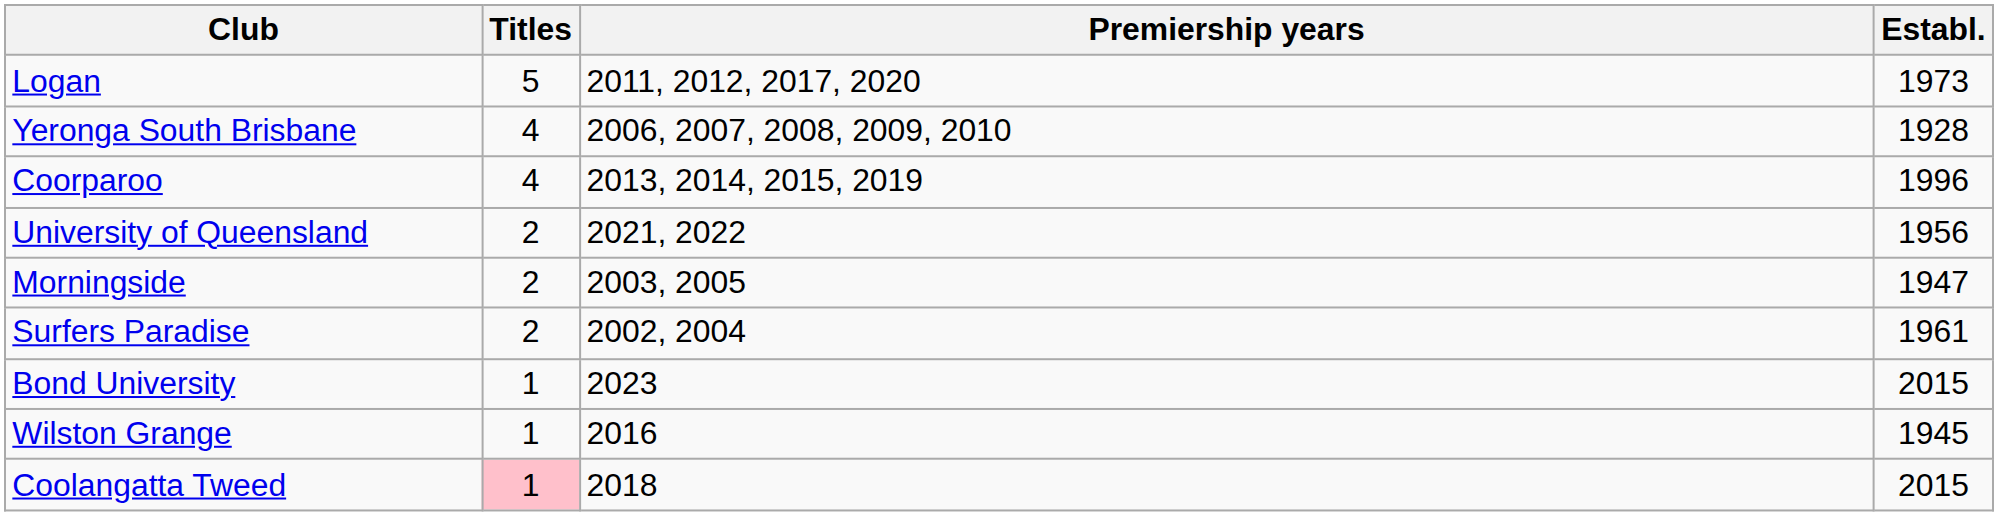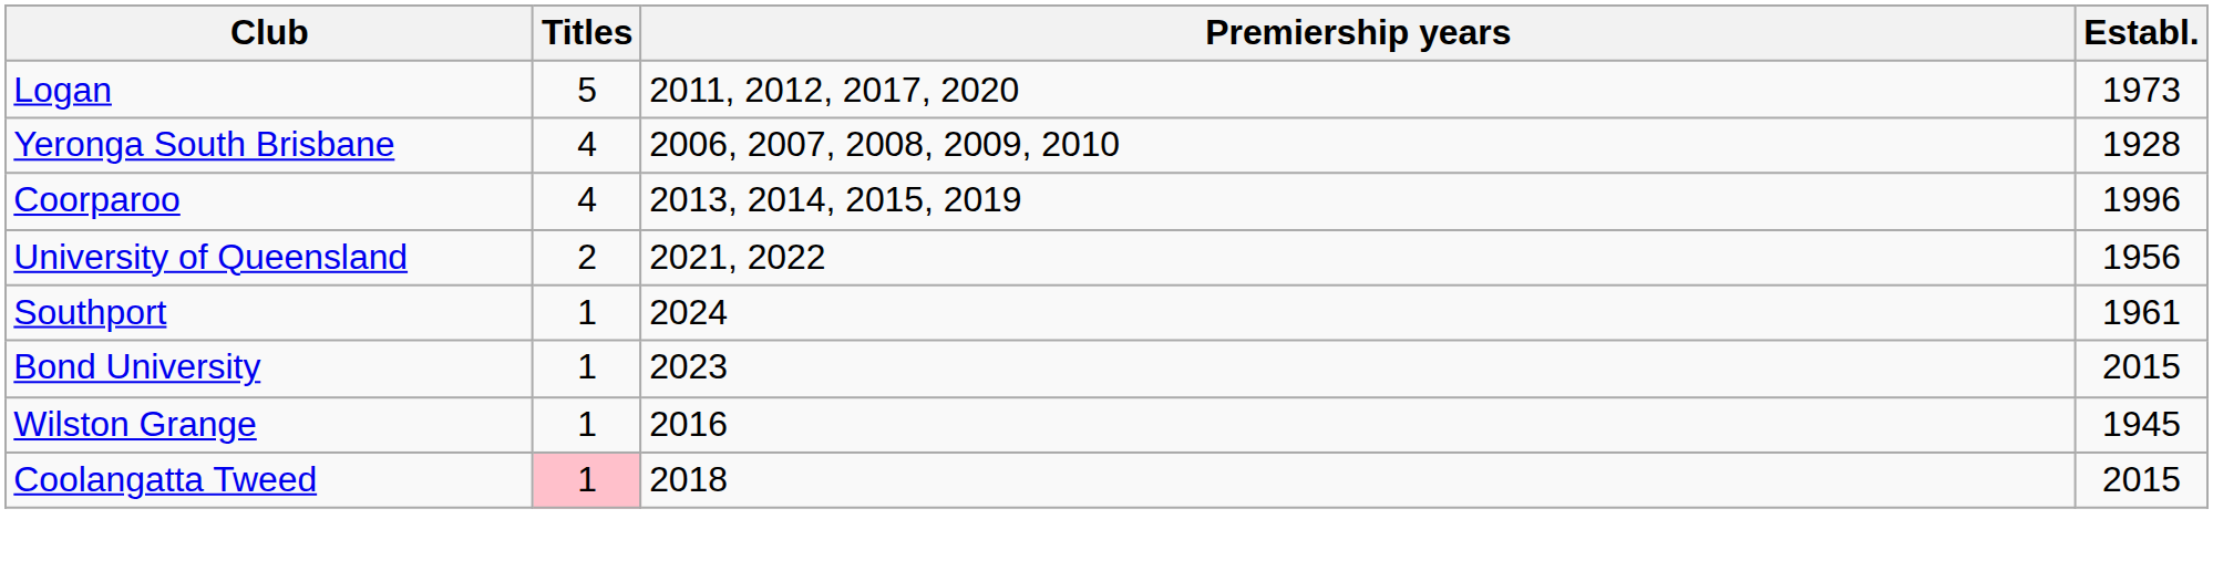 <table class="wikitable sortable" width="1000px">
 <tr>
 <th width=300px>Club</th>
 <th width=040px>Titles</th>
 <th width=900px>Premiership years</th>
 <th width=040px>Establ.</th>
 </tr>
 <tr>
 <td><a href='#'>Logan</a></td>
 <td align=center>5</td>
 <td>2011, 2012, 2017, 2020</td>
 <td align=center>1973</td>
 </tr>
 <tr>
 <td><a href='#'>Yeronga South Brisbane</a></td>
 <td align=center>4</td>
 <td>2006, 2007, 2008, 2009, 2010</td>
 <td align=center>1928</td>
 </tr>
 <tr>
 <td><a href='#'>Coorparoo</a></td>
 <td align=center>4</td>
 <td>2013, 2014, 2015, 2019</td>
 <td align=center>1996</td>
 </tr>
 <tr>
 <td><a href='#'>University of Queensland</a></td>
 <td align=center>2</td>
 <td>2021, 2022</td>
 <td align=center>1956</td>
 </tr>
 <tr>
-<td><a href='#'>Morningside</a></td>
-<td align=center>2</td>
-<td>2003, 2005</td>
-<td align=center>1947</td>
-</tr>
-<tr>
-<td><a href='#'>Surfers Paradise</a></td>
-<td align=center>2</td>
-<td>2002, 2004</td>
+<td><a href='#'>Southport</a></td>
+<td align=center>1</td>
+<td>2024</td>
 <td align=center>1961</td>
 </tr>
 <tr>
 <td><a href='#'>Bond University</a></td>
 <td align=center>1</td>
 <td>2023</td>
 <td align=center>2015</td>
 </tr>
 <tr>
 <td><a href='#'>Wilston Grange</a></td>
 <td align=center>1</td>
 <td>2016</td>
 <td align=center>1945</td>
 </tr>
 <tr>
 <td><a href='#'>Coolangatta Tweed</a></td>
 <td align=center style="background: pink;">1</td>
 <td>2018</td>
 <td align=center>2015</td>
 </tr>
 </table>
